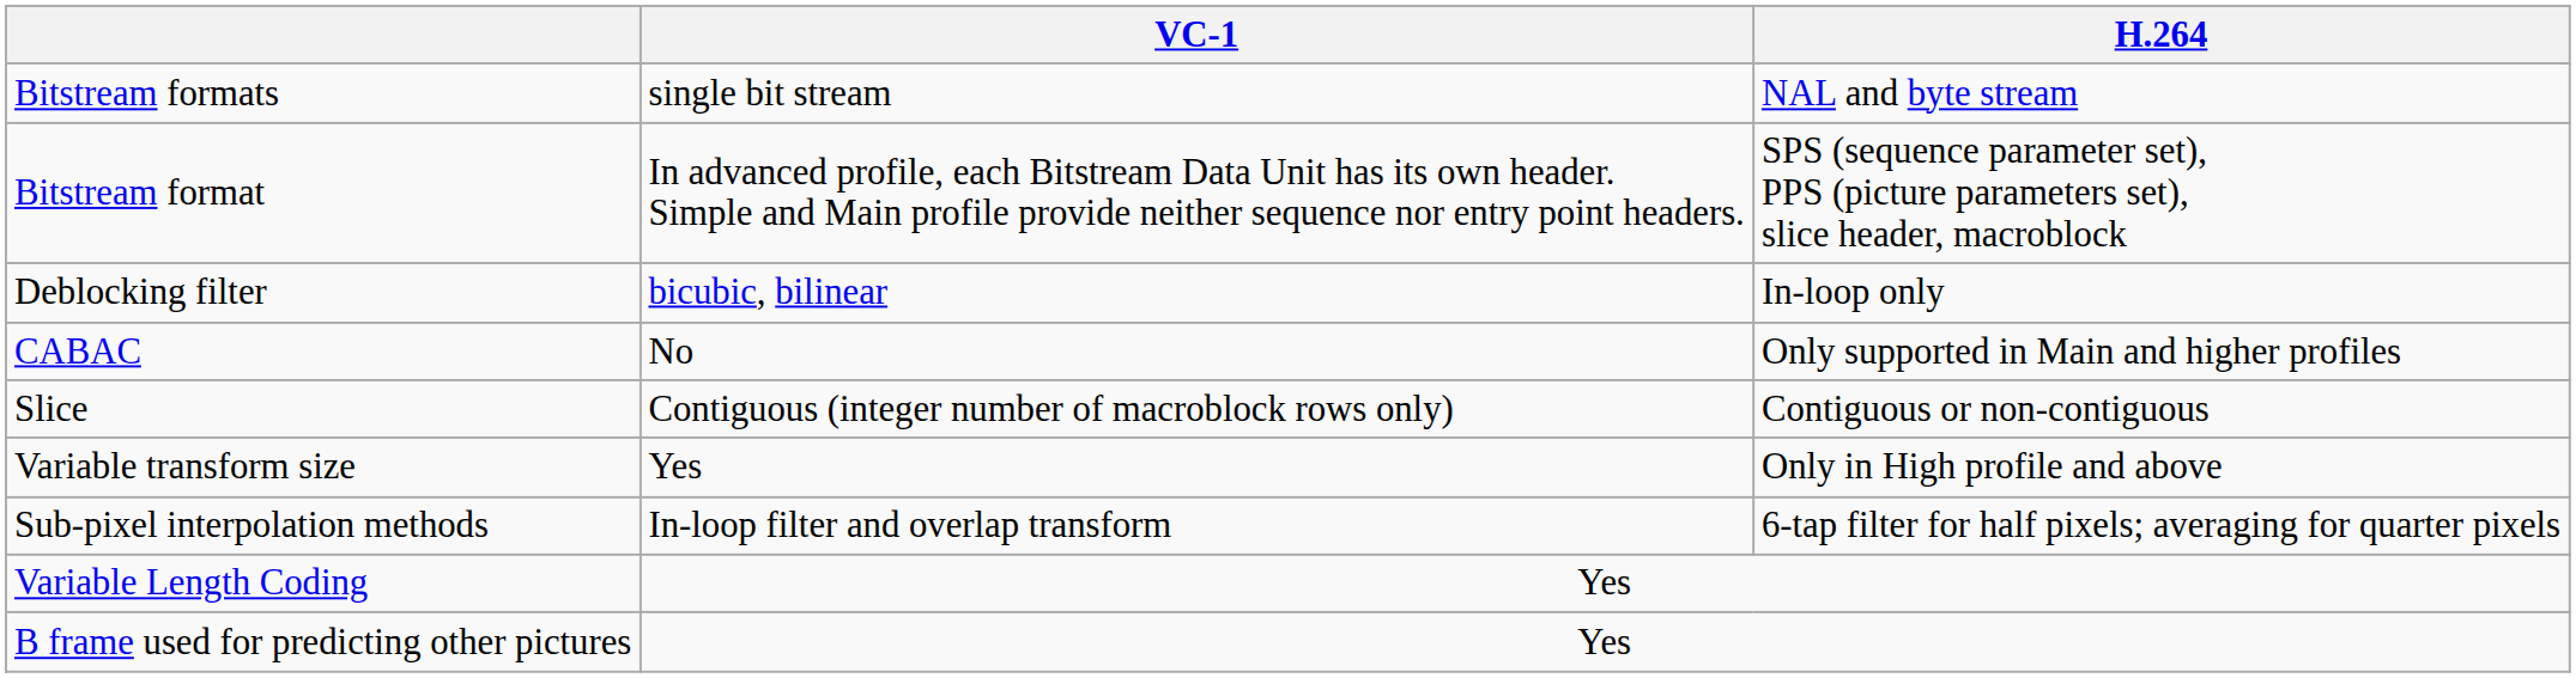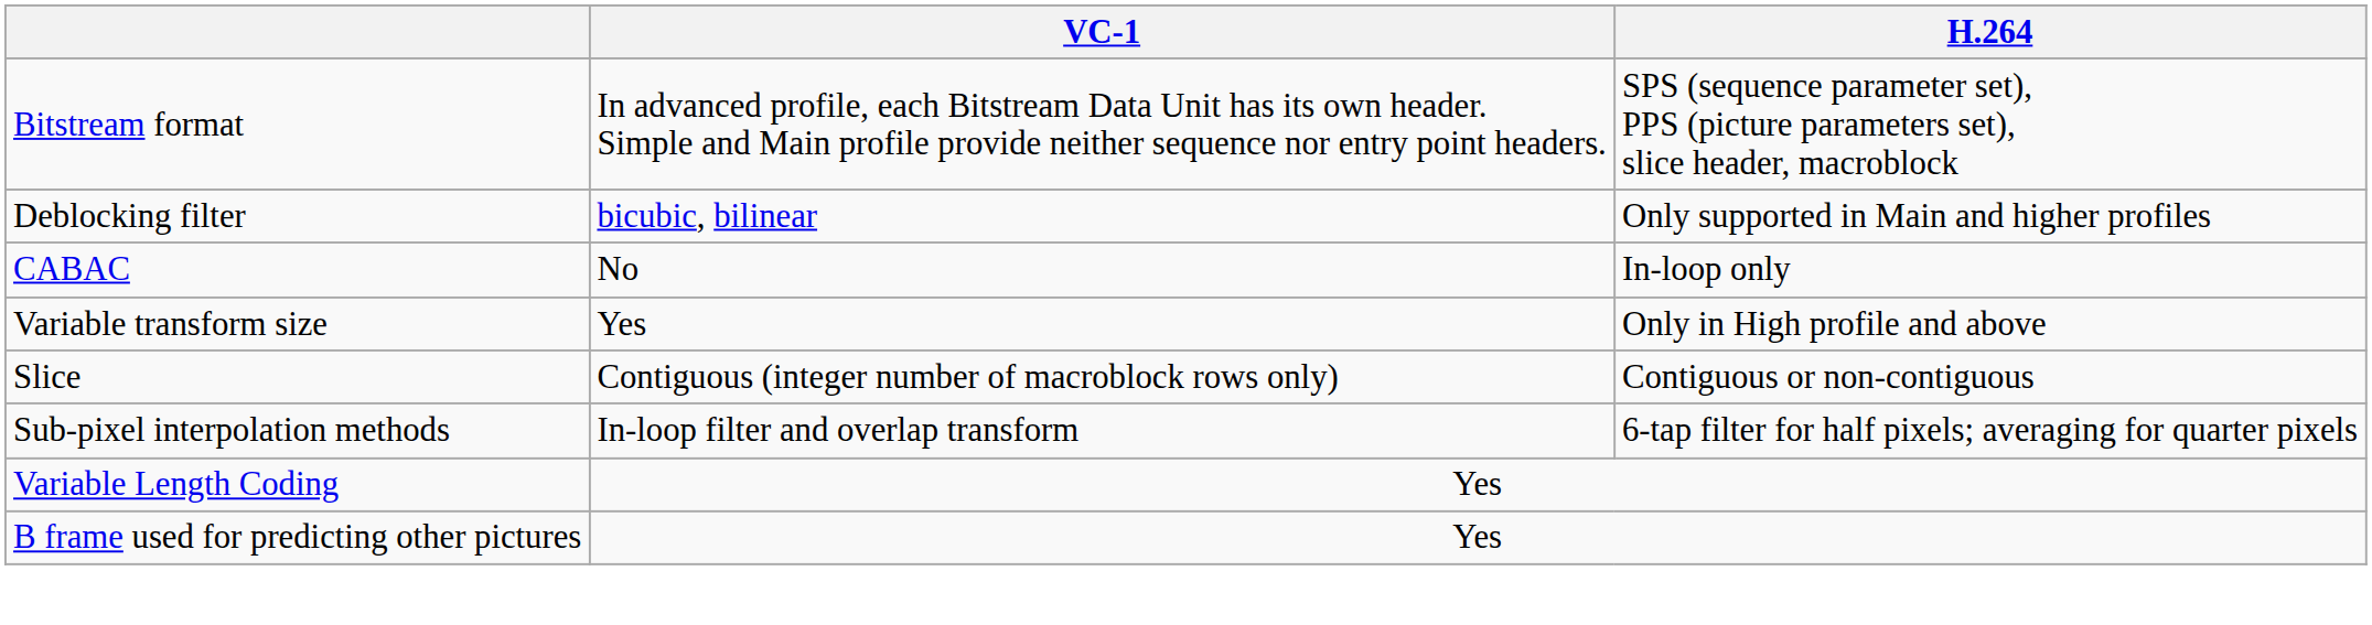 <table class="wikitable">
 <tr>
 <th></th>
 <th><a href='#'>VC-1</a></th>
 <th><a href='#'>H.264</a></th>
-</tr>
-<tr>
-<td><a href='#'>Bitstream</a> formats</td>
-<td>single bit stream</td>
-<td><a href='#'>NAL</a> and <a href='#'>byte stream</a></td>
 </tr>
 <tr>
 <td><a href='#'>Bitstream</a> format</td>
 <td>In advanced profile, each Bitstream Data Unit has its own header.<br>Simple and Main profile provide neither sequence nor entry point headers.</td>
 <td>SPS (sequence parameter set),<br> PPS (picture parameters set),<br> slice header, macroblock<br></td>
 </tr>
 <tr>
 <td>Deblocking filter</td>
 <td><a href='#'>bicubic</a>, <a href='#'>bilinear</a></td>
-<td>In-loop only</td>
+<td>Only supported in Main and higher profiles</td>
 </tr>
 <tr>
 <td><a href='#'>CABAC</a></td>
 <td>No</td>
-<td>Only supported in Main and higher profiles</td>
+<td>In-loop only</td>
+</tr>
+<tr>
+<td>Variable transform size</td>
+<td>Yes</td>
+<td>Only in High profile and above</td>
 </tr>
 <tr>
 <td>Slice</td>
 <td>Contiguous (integer number of macroblock rows only)</td>
 <td>Contiguous or non-contiguous</td>
-</tr>
-<tr>
-<td>Variable transform size</td>
-<td>Yes</td>
-<td>Only in High profile and above</td>
 </tr>
 <tr>
 <td>Sub-pixel interpolation methods</td>
 <td>In-loop filter and overlap transform</td>
 <td>6-tap filter for half pixels; averaging for quarter pixels</td>
 </tr>
 <tr>
 <td><a href='#'>Variable Length Coding</a></td>
 <td colspan="2" style="text-align:center;">Yes</td>
 </tr>
 <tr>
 <td><a href='#'>B frame</a> used for predicting other pictures</td>
 <td colspan="2" style="text-align:center;">Yes</td>
 </tr>
 </table>
